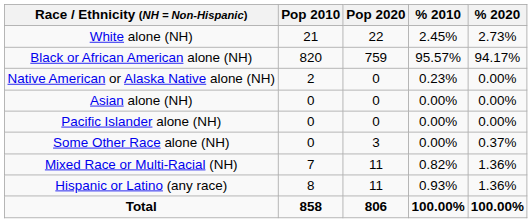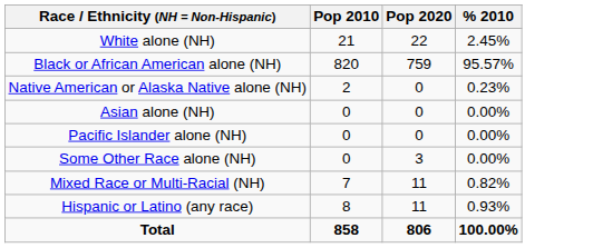 <table class="wikitable" style="text-align:center;">
 <tr>
 <th>Race / Ethnicity <small>(<em>NH = Non-Hispanic</em>)</small></th>
 <th>Pop 2010</th>
 <th>Pop 2020</th>
 <th>% 2010</th>
-<th>% 2020</th>
 </tr>
 <tr>
 <td><a href='#'>White</a> alone (NH)</td>
 <td>21</td>
 <td>22</td>
 <td>2.45%</td>
-<td>2.73%</td>
 </tr>
 <tr>
 <td><a href='#'>Black or African American</a> alone (NH)</td>
 <td>820</td>
 <td>759</td>
 <td>95.57%</td>
-<td>94.17%</td>
 </tr>
 <tr>
 <td><a href='#'>Native American</a> or <a href='#'>Alaska Native</a> alone (NH)</td>
 <td>2</td>
 <td>0</td>
 <td>0.23%</td>
-<td>0.00%</td>
 </tr>
 <tr>
 <td><a href='#'>Asian</a> alone (NH)</td>
 <td>0</td>
 <td>0</td>
-<td>0.00%</td>
 <td>0.00%</td>
 </tr>
 <tr>
 <td><a href='#'>Pacific Islander</a> alone (NH)</td>
 <td>0</td>
 <td>0</td>
 <td>0.00%</td>
-<td>0.00%</td>
 </tr>
 <tr>
 <td><a href='#'>Some Other Race</a> alone (NH)</td>
 <td>0</td>
 <td>3</td>
 <td>0.00%</td>
-<td>0.37%</td>
 </tr>
 <tr>
 <td><a href='#'>Mixed Race or Multi-Racial</a> (NH)</td>
 <td>7</td>
 <td>11</td>
 <td>0.82%</td>
-<td>1.36%</td>
 </tr>
 <tr>
 <td><a href='#'>Hispanic or Latino</a> (any race)</td>
 <td>8</td>
 <td>11</td>
 <td>0.93%</td>
-<td>1.36%</td>
 </tr>
 <tr>
 <td><strong>Total</strong></td>
 <td><strong>858</strong></td>
 <td><strong>806</strong></td>
 <td><strong>100.00%</strong></td>
-<td><strong>100.00%</strong></td>
 </tr>
 </table>
